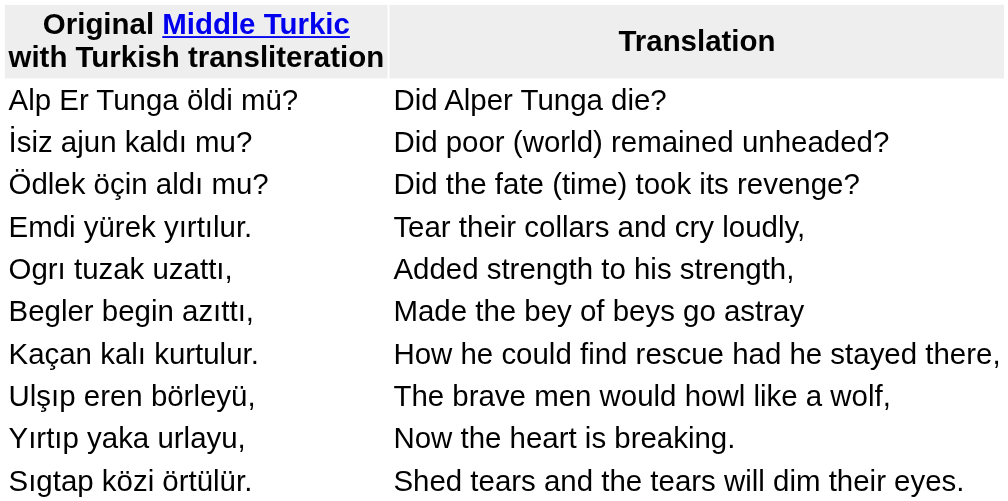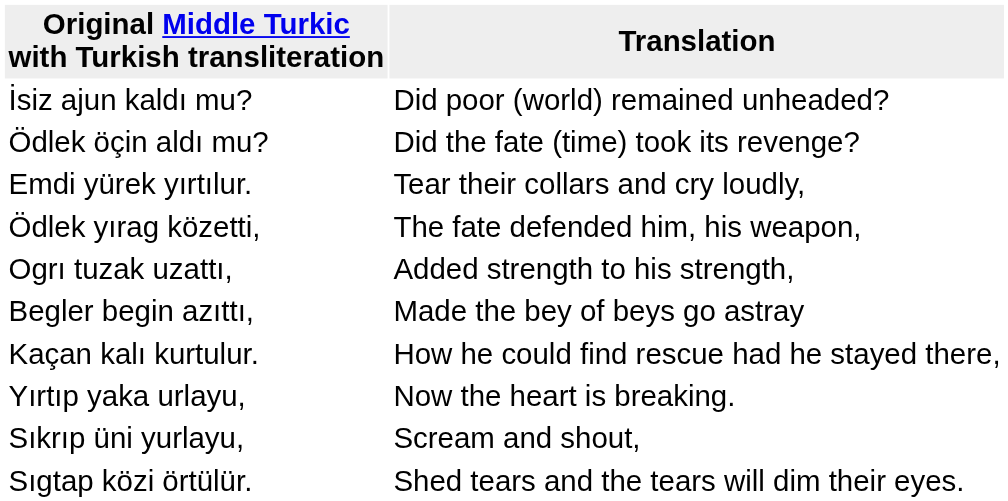 <table border="0" cellpadding="2" cellspacing="1">
 <tr>
 <th style="background:#eee;">Original <a href='#'>Middle Turkic</a><br>with Turkish transliteration</th>
 <th style="background:#eee;">Translation</th>
-</tr>
-<tr e&771>
-<td>Alp Er Tunga öldi mü?</td>
-<td>Did Alper Tunga die?</td>
 </tr>
 <tr>
 <td>İsiz ajun kaldı mu?</td>
 <td>Did poor (world) remained unheaded?</td>
 </tr>
 <tr>
 <td>Ödlek öçin aldı mu?</td>
 <td>Did the fate (time) took its revenge?</td>
 </tr>
 <tr>
 <td>Emdi yürek yırtılur.</td>
 <td>Tear their collars and cry loudly,</td>
 </tr>
 <tr>
+<td>Ödlek yırag közetti,</td>
+<td>The fate defended him, his weapon,</td>
+</tr>
+<tr>
 <td>Ogrı tuzak uzattı,</td>
 <td>Added strength to his strength,</td>
 </tr>
 <tr>
 <td>Begler begin azıttı,</td>
 <td>Made the bey of beys go astray</td>
 </tr>
 <tr>
 <td>Kaçan kalı kurtulur.</td>
 <td>How he could find rescue had he stayed there,</td>
 </tr>
 <tr>
-<td>Ulşıp eren börleyü,</td>
-<td>The brave men would howl like a wolf,</td>
+<td>Yırtıp yaka urlayu,</td>
+<td>Now the heart is breaking.</td>
 </tr>
 <tr>
-<td>Yırtıp yaka urlayu,</td>
-<td>Now the heart is breaking.</td>
+<td>Sıkrıp üni yurlayu,</td>
+<td>Scream and shout,</td>
 </tr>
 <tr>
 <td>Sıgtap közi örtülür.</td>
 <td>Shed tears and the tears will dim their eyes.</td>
 </tr>
 <tr>
 </tr>
 </table>
